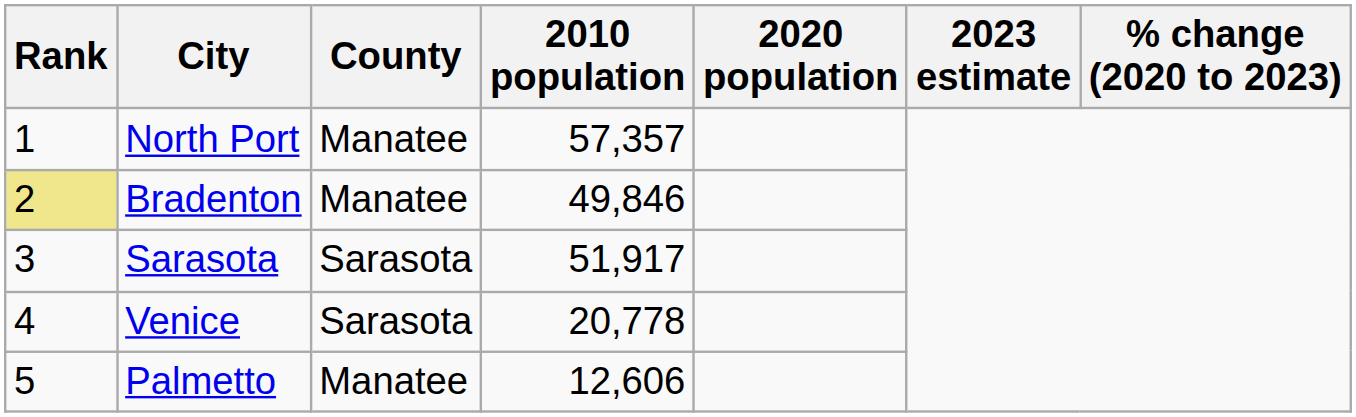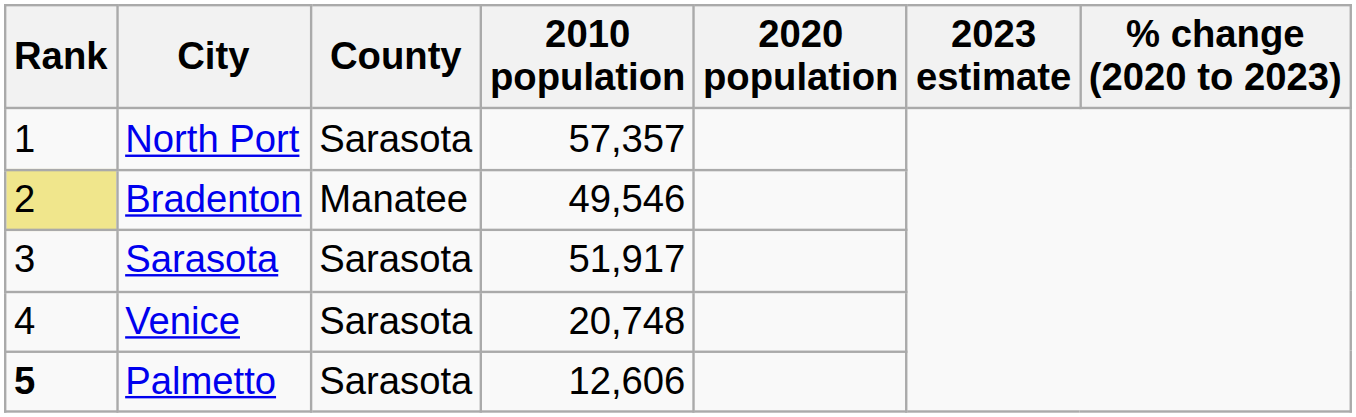 <table class="wikitable sortable">
 <tr>
 <th>Rank</th>
 <th>City</th>
 <th>County</th>
 <th>2010<br>population</th>
 <th>2020<br>population</th>
 <th>2023<br>estimate</th>
 <th>% change<br>(2020 to 2023)</th>
 </tr>
 <tr>
 <td>1</td>
 <td><a href='#'>North Port</a></td>
-<td>Manatee</td>
+<td>Sarasota</td>
 <td align=right>57,357</td>
 <td></td>
 </tr>
 <tr>
 <td style="background: khaki;">2</td>
 <td><a href='#'>Bradenton</a></td>
 <td>Manatee</td>
-<td align=right>49,846</td>
+<td align=right>49,546</td>
 <td></td>
 </tr>
 <tr>
 <td>3</td>
 <td><a href='#'>Sarasota</a></td>
 <td>Sarasota</td>
 <td align=right>51,917</td>
 <td></td>
 </tr>
 <tr>
 <td>4</td>
 <td><a href='#'>Venice</a></td>
 <td>Sarasota</td>
-<td align=right>20,778</td>
+<td align=right>20,748</td>
 <td></td>
 </tr>
 <tr>
-<td>5</td>
+<td><strong>5</strong></td>
 <td><a href='#'>Palmetto</a></td>
-<td>Manatee</td>
+<td>Sarasota</td>
 <td align=right>12,606</td>
 <td></td>
 </tr>
 </table>
